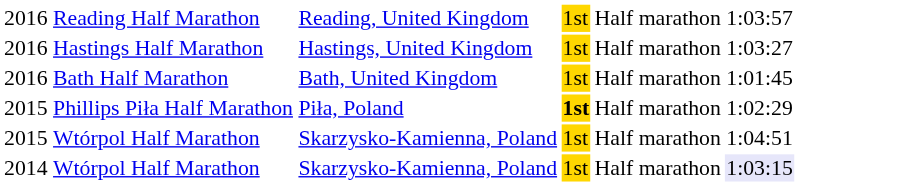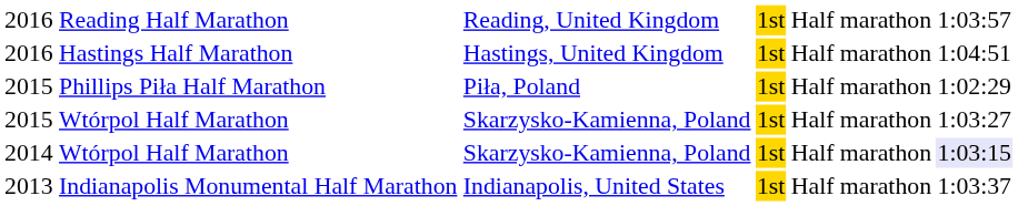 <table>
 <tr>
 <td>2016</td>
 <td><a href='#'>Reading Half Marathon</a></td>
 <td><a href='#'>Reading, United Kingdom</a></td>
 <td bgcolor="gold">1st</td>
 <td>Half marathon</td>
 <td>1:03:57</td>
 </tr>
 <tr>
 <td>2016</td>
 <td><a href='#'>Hastings Half Marathon</a></td>
 <td><a href='#'>Hastings, United Kingdom</a></td>
 <td bgcolor="gold">1st</td>
 <td>Half marathon</td>
-<td>1:03:27</td>
-</tr>
-<tr>
-<td>2016</td>
-<td><a href='#'>Bath Half Marathon</a></td>
-<td><a href='#'>Bath, United Kingdom</a></td>
-<td bgcolor="gold">1st</td>
-<td>Half marathon</td>
-<td>1:01:45</td>
+<td>1:04:51</td>
 </tr>
 <tr>
 <td>2015</td>
 <td><a href='#'>Phillips Piła Half Marathon</a></td>
 <td><a href='#'>Piła, Poland</a></td>
-<td bgcolor="gold"><strong>1st</strong></td>
+<td bgcolor="gold">1st</td>
 <td>Half marathon</td>
 <td>1:02:29</td>
 </tr>
 <tr>
 <td>2015</td>
 <td><a href='#'>Wtórpol Half Marathon</a></td>
 <td><a href='#'>Skarzysko-Kamienna, Poland</a></td>
 <td bgcolor="gold">1st</td>
 <td>Half marathon</td>
-<td>1:04:51</td>
+<td>1:03:27</td>
 </tr>
 <tr>
 <td>2014</td>
 <td><a href='#'>Wtórpol Half Marathon</a></td>
 <td><a href='#'>Skarzysko-Kamienna, Poland</a></td>
 <td bgcolor="gold">1st</td>
 <td>Half marathon</td>
 <td style="background: lavender;">1:03:15</td>
 </tr>
+<tr>
+<td>2013</td>
+<td><a href='#'>Indianapolis Monumental Half Marathon</a></td>
+<td><a href='#'>Indianapolis, United States</a></td>
+<td bgcolor="gold">1st</td>
+<td>Half marathon</td>
+<td>1:03:37</td>
+</tr>
 </table>
